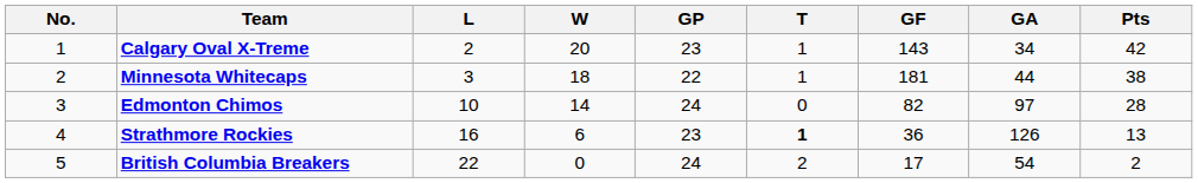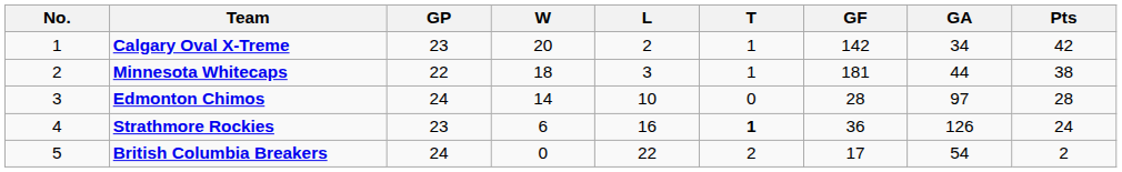 <table class="wikitable sortable">
 <tr>
 <th bgcolor="#DDDDFF" width="7.5%" title="Division rank">No.</th>
 <th bgcolor="#DDDDFF" width="20%">Team</th>
+<th bgcolor="#DDDDFF" width="7.5%" title="Games played" class="unsortable">GP</th>
+<th bgcolor="#DDDDFF" width="7.5%" title="Wins">W</th>
 <th bgcolor="#DDDDFF" width="7.5%" title="Losses">L</th>
-<th bgcolor="#DDDDFF" width="7.5%" title="Wins">W</th>
-<th bgcolor="#DDDDFF" width="7.5%" title="Games played" class="unsortable">GP</th>
 <th bgcolor="#DDDDFF" width="7.5%" title="Ties">T</th>
 <th bgcolor="#DDDDFF" width="7.5%" title="Goals For">GF</th>
 <th bgcolor="#DDDDFF" width="7.5%" title="Goals Against ">GA</th>
 <th bgcolor="#DDDDFF" width="7.5%" title="Points">Pts</th>
 </tr>
 <tr align=center>
 <td>1</td>
 <td align=left><strong><a href='#'>Calgary Oval X-Treme</a></strong></td>
+<td>23</td>
+<td>20</td>
 <td>2</td>
-<td>20</td>
-<td>23</td>
 <td>1</td>
-<td>143</td>
+<td>142</td>
 <td>34</td>
 <td>42</td>
 </tr>
 <tr align=center>
 <td>2</td>
 <td align=left><strong><a href='#'>Minnesota Whitecaps</a></strong></td>
+<td>22</td>
+<td>18</td>
 <td>3</td>
-<td>18</td>
-<td>22</td>
 <td>1</td>
 <td>181</td>
 <td>44</td>
 <td>38</td>
 </tr>
 <tr align=center>
 <td>3</td>
 <td align=left><strong><a href='#'>Edmonton Chimos</a></strong></td>
+<td>24</td>
+<td>14</td>
 <td>10</td>
-<td>14</td>
-<td>24</td>
 <td>0</td>
-<td>82</td>
+<td>28</td>
 <td>97</td>
 <td>28</td>
 </tr>
 <tr align=center>
 <td>4</td>
 <td align=left><strong><a href='#'>Strathmore Rockies</a></strong></td>
+<td>23</td>
+<td>6</td>
 <td>16</td>
-<td>6</td>
-<td>23</td>
 <td><strong>1</strong></td>
 <td>36</td>
 <td>126</td>
-<td>13</td>
+<td>24</td>
 </tr>
 <tr align=center>
 <td>5</td>
 <td align=left><strong><a href='#'>British Columbia Breakers</a></strong></td>
+<td>24</td>
+<td>0</td>
 <td>22</td>
-<td>0</td>
-<td>24</td>
 <td>2</td>
 <td>17</td>
 <td>54</td>
 <td>2</td>
 </tr>
 </table>
